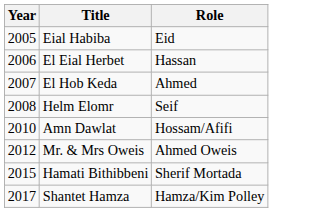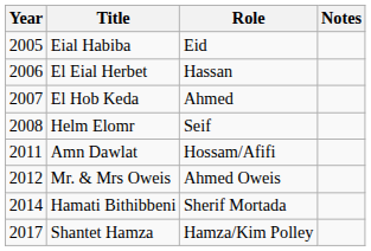 <table class="wikitable">
 <tr>
 <th>Year</th>
 <th>Title</th>
 <th>Role</th>
+<th>Notes</th>
 </tr>
 <tr>
 <td>2005</td>
 <td>Eial Habiba</td>
 <td>Eid</td>
+<td></td>
 </tr>
 <tr>
 <td>2006</td>
 <td>El Eial Herbet</td>
 <td>Hassan</td>
+<td></td>
 </tr>
 <tr>
 <td>2007</td>
 <td>El Hob Keda</td>
 <td>Ahmed</td>
+<td></td>
 </tr>
 <tr>
 <td>2008</td>
 <td>Helm Elomr</td>
 <td>Seif</td>
+<td></td>
 </tr>
 <tr>
-<td>2010</td>
+<td>2011</td>
 <td>Amn Dawlat</td>
 <td>Hossam/Afifi</td>
+<td></td>
 </tr>
 <tr>
 <td>2012</td>
 <td>Mr. & Mrs Oweis</td>
 <td>Ahmed Oweis</td>
+<td></td>
 </tr>
 <tr>
-<td>2015</td>
+<td>2014</td>
 <td>Hamati Bithibbeni</td>
 <td>Sherif Mortada</td>
+<td></td>
 </tr>
 <tr>
 <td>2017</td>
 <td>Shantet Hamza</td>
 <td>Hamza/Kim Polley</td>
+<td></td>
 </tr>
 </table>
